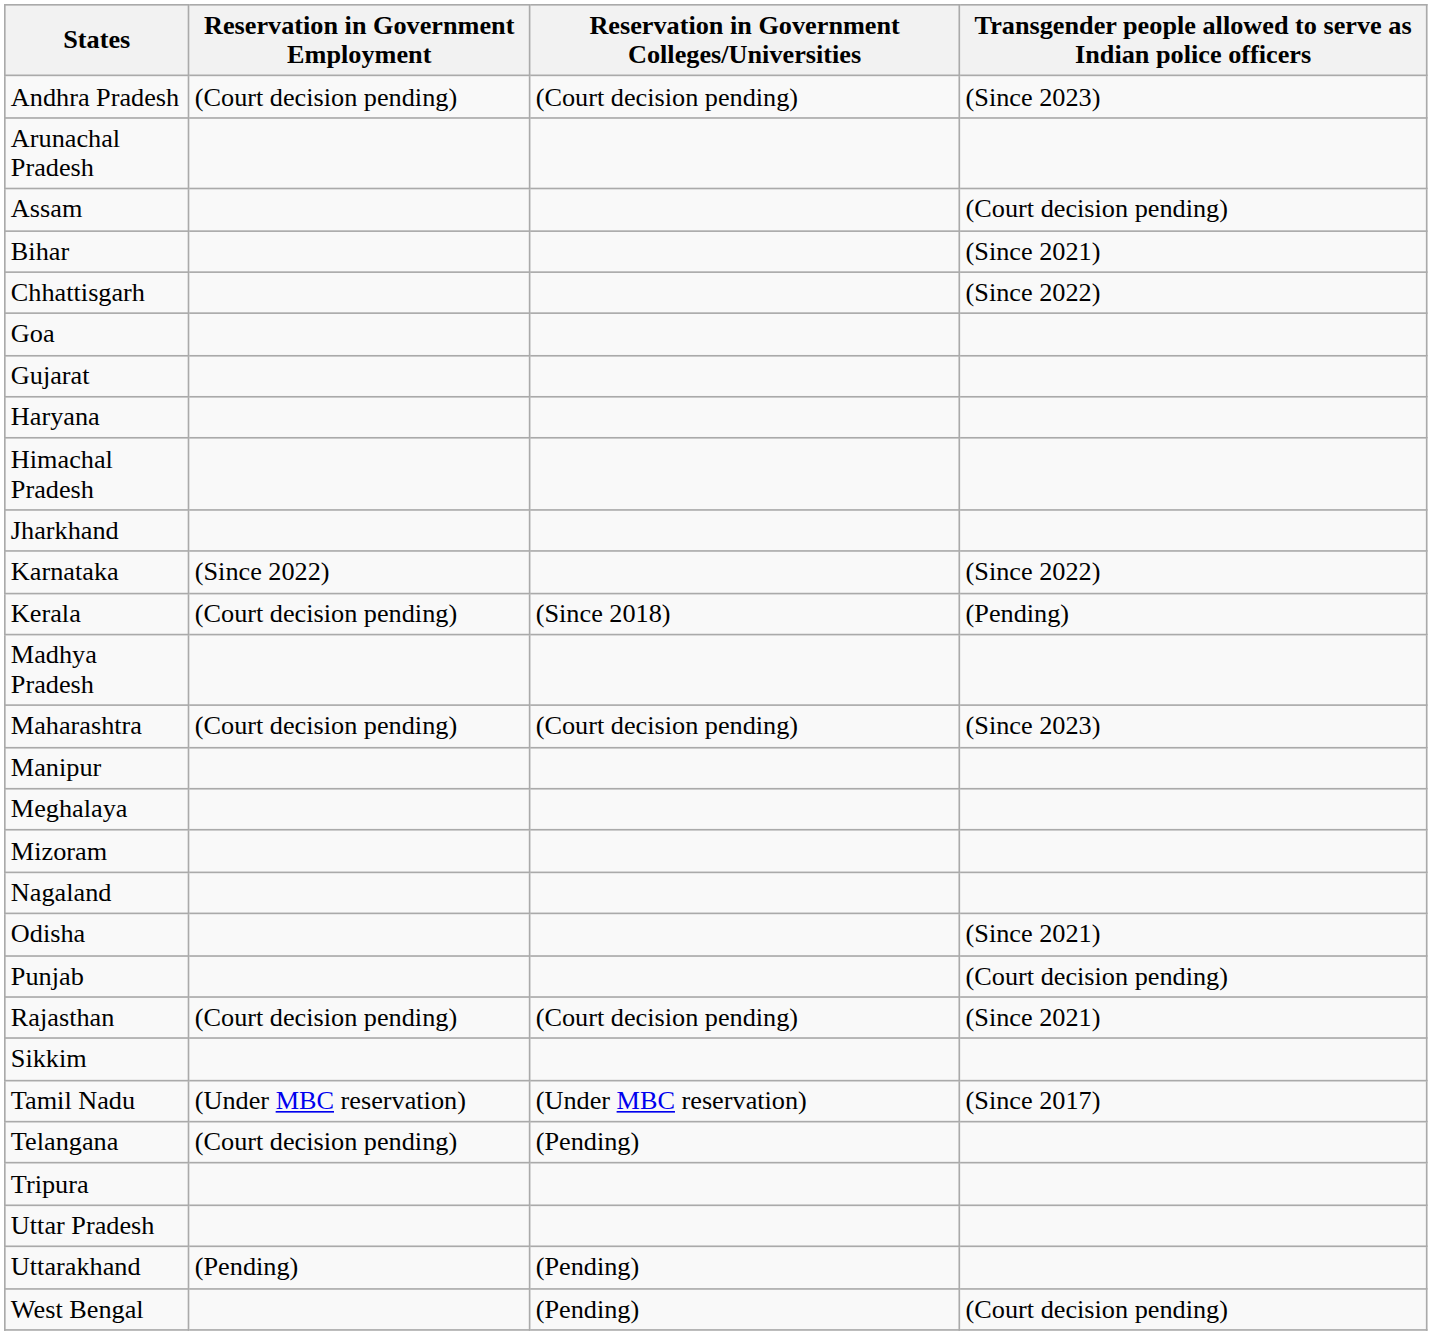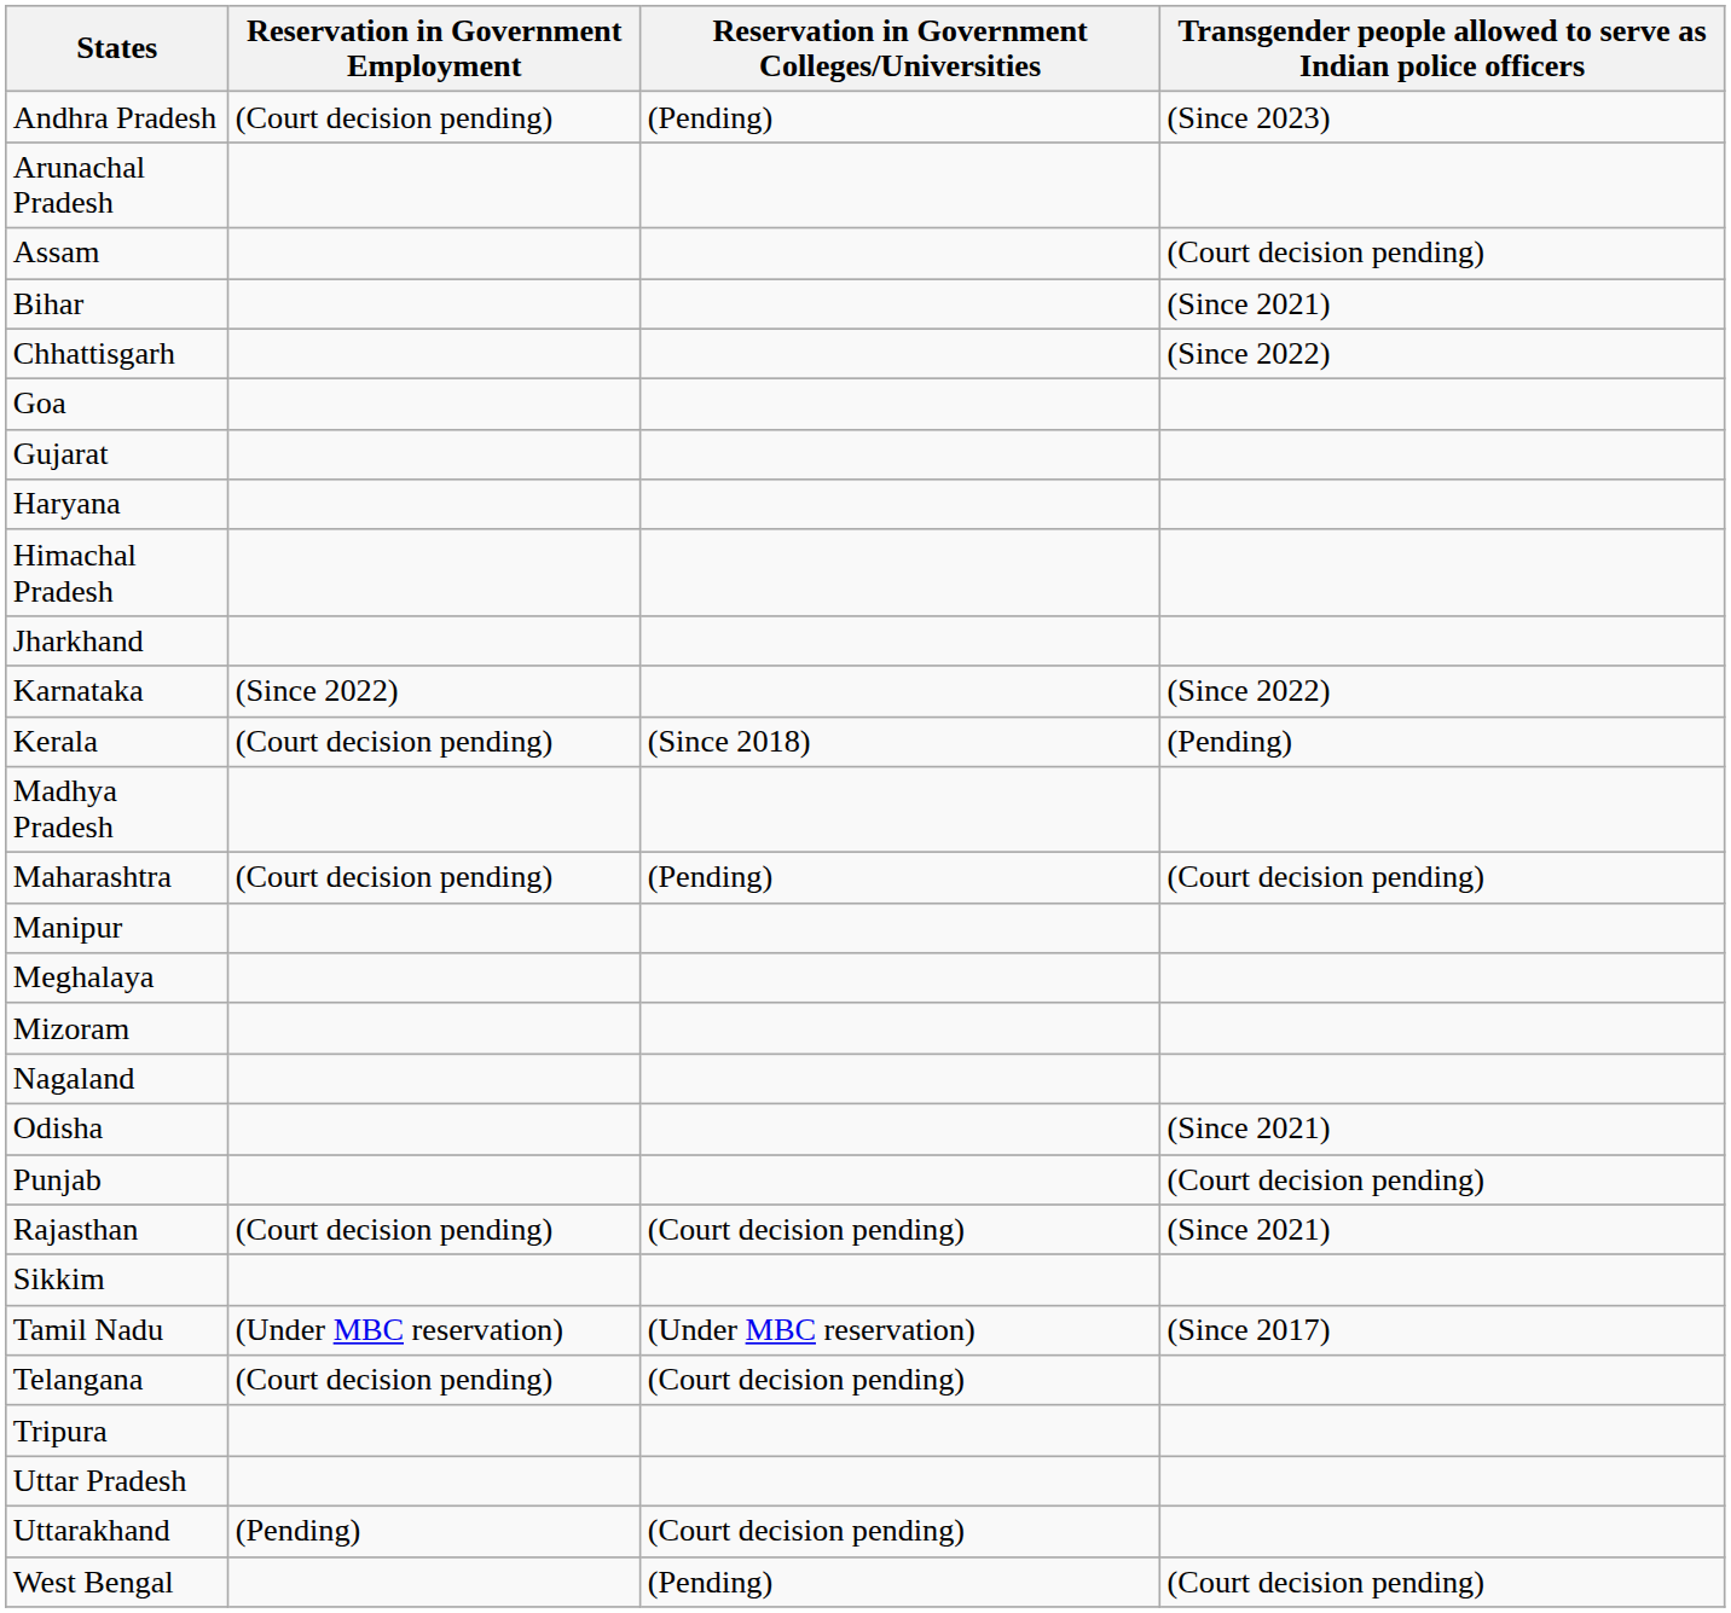 <table class="wikitable">
 <tr>
 <th>States</th>
 <th>Reservation in Government Employment</th>
 <th>Reservation in Government Colleges/Universities</th>
 <th>Transgender people allowed to serve as Indian police officers</th>
 </tr>
 <tr>
 <td>Andhra Pradesh</td>
 <td> (Court decision pending)</td>
-<td> (Court decision pending)</td>
+<td> (Pending)</td>
 <td> (Since 2023)</td>
 </tr>
 <tr>
 <td>Arunachal Pradesh</td>
 <td></td>
 <td></td>
 <td></td>
 </tr>
 <tr>
 <td>Assam</td>
 <td></td>
 <td></td>
 <td> (Court decision pending)</td>
 </tr>
 <tr>
 <td>Bihar</td>
 <td></td>
 <td></td>
 <td> (Since 2021)</td>
 </tr>
 <tr>
 <td>Chhattisgarh</td>
 <td></td>
 <td></td>
 <td> (Since 2022)</td>
 </tr>
 <tr>
 <td>Goa</td>
 <td></td>
 <td></td>
 <td></td>
 </tr>
 <tr>
 <td>Gujarat</td>
 <td></td>
 <td></td>
 <td></td>
 </tr>
 <tr>
 <td>Haryana</td>
 <td></td>
 <td></td>
 <td></td>
 </tr>
 <tr>
 <td>Himachal Pradesh</td>
 <td></td>
 <td></td>
 <td></td>
 </tr>
 <tr>
 <td>Jharkhand</td>
 <td></td>
 <td></td>
 <td></td>
 </tr>
 <tr>
 <td>Karnataka</td>
 <td> (Since 2022)</td>
 <td></td>
 <td> (Since 2022)</td>
 </tr>
 <tr>
 <td>Kerala</td>
 <td> (Court decision pending)</td>
 <td> (Since 2018)</td>
 <td> (Pending)</td>
 </tr>
 <tr>
 <td>Madhya Pradesh</td>
 <td></td>
 <td></td>
 <td></td>
 </tr>
 <tr>
 <td>Maharashtra</td>
 <td> (Court decision pending)</td>
+<td> (Pending)</td>
 <td> (Court decision pending)</td>
-<td> (Since 2023)</td>
 </tr>
 <tr>
 <td>Manipur</td>
 <td></td>
 <td></td>
 <td></td>
 </tr>
 <tr>
 <td>Meghalaya</td>
 <td></td>
 <td></td>
 <td></td>
 </tr>
 <tr>
 <td>Mizoram</td>
 <td></td>
 <td></td>
 <td></td>
 </tr>
 <tr>
 <td>Nagaland</td>
 <td></td>
 <td></td>
 <td></td>
 </tr>
 <tr>
 <td>Odisha</td>
 <td></td>
 <td></td>
 <td> (Since 2021)</td>
 </tr>
 <tr>
 <td>Punjab</td>
 <td></td>
 <td></td>
 <td> (Court decision pending)</td>
 </tr>
 <tr>
 <td>Rajasthan</td>
 <td> (Court decision pending)</td>
 <td> (Court decision pending)</td>
 <td> (Since 2021)</td>
 </tr>
 <tr>
 <td>Sikkim</td>
 <td></td>
 <td></td>
 <td></td>
 </tr>
 <tr>
 <td>Tamil Nadu</td>
 <td> (Under <a href='#'>MBC</a> reservation)</td>
 <td> (Under <a href='#'>MBC</a> reservation)</td>
 <td> (Since 2017)</td>
 </tr>
 <tr>
 <td>Telangana</td>
 <td> (Court decision pending)</td>
-<td> (Pending)</td>
+<td> (Court decision pending)</td>
 <td></td>
 </tr>
 <tr>
 <td>Tripura</td>
 <td></td>
 <td></td>
 <td></td>
 </tr>
 <tr>
 <td>Uttar Pradesh</td>
 <td></td>
 <td></td>
 <td></td>
 </tr>
 <tr>
 <td>Uttarakhand</td>
 <td> (Pending)</td>
-<td> (Pending)</td>
+<td> (Court decision pending)</td>
 <td></td>
 </tr>
 <tr>
 <td>West Bengal</td>
 <td></td>
 <td> (Pending)</td>
 <td> (Court decision pending)</td>
 </tr>
 </table>
